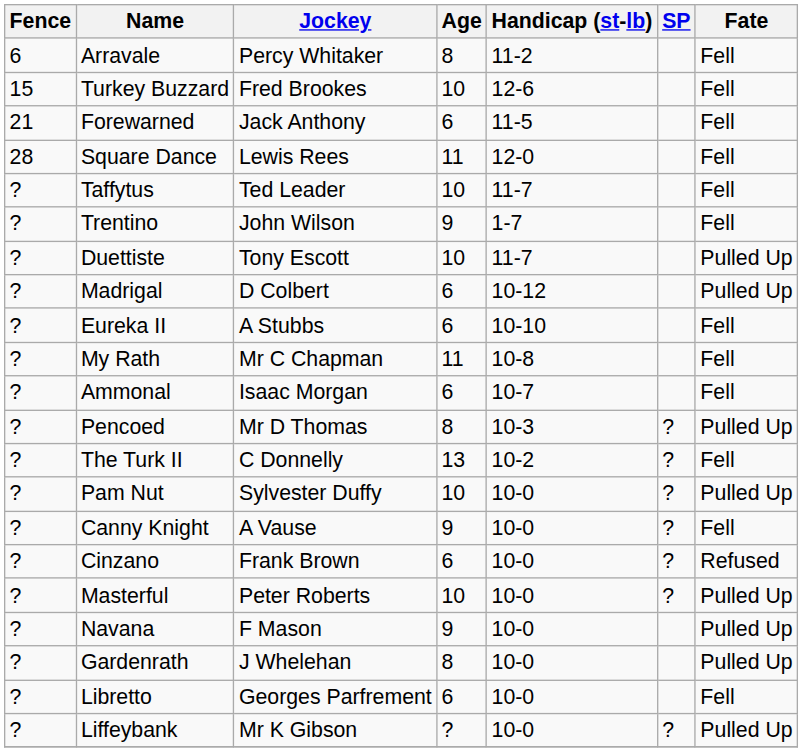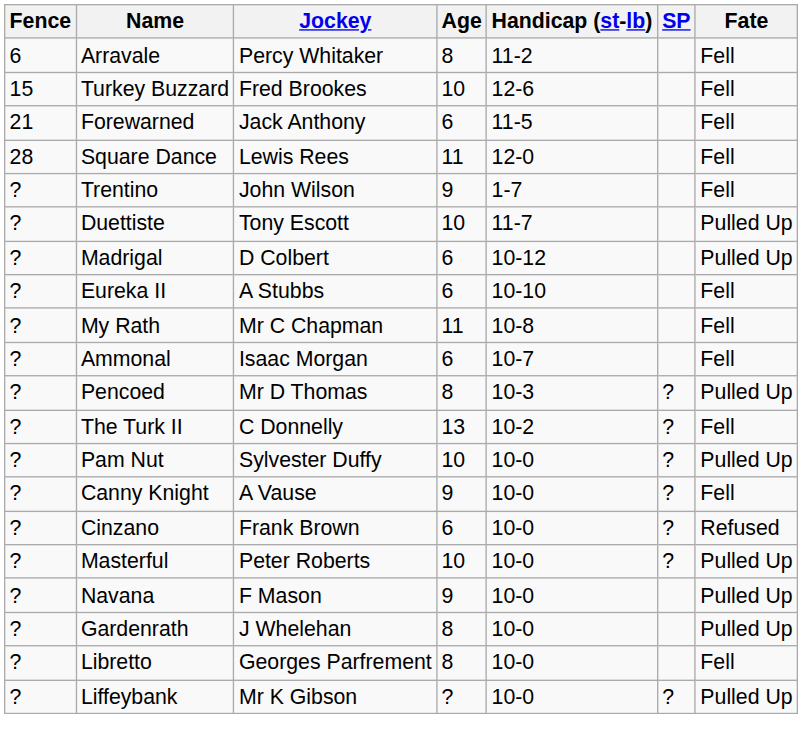 <table class="wikitable sortable">
 <tr>
 <th>Fence</th>
 <th>Name</th>
 <th><a href='#'>Jockey</a></th>
 <th>Age</th>
 <th>Handicap (<a href='#'>st</a>-<a href='#'>lb</a>)</th>
 <th><a href='#'>SP</a></th>
 <th>Fate</th>
 </tr>
 <tr>
 <td>6</td>
 <td>Arravale</td>
 <td>Percy Whitaker</td>
 <td>8</td>
 <td>11-2</td>
 <td></td>
 <td>Fell</td>
 </tr>
 <tr>
 <td>15</td>
 <td>Turkey Buzzard</td>
 <td>Fred Brookes</td>
 <td>10</td>
 <td>12-6</td>
 <td></td>
 <td>Fell</td>
 </tr>
 <tr>
 <td>21</td>
 <td>Forewarned</td>
 <td>Jack Anthony</td>
 <td>6</td>
 <td>11-5</td>
 <td></td>
 <td>Fell</td>
 </tr>
 <tr>
 <td>28</td>
 <td>Square Dance</td>
 <td>Lewis Rees</td>
 <td>11</td>
 <td>12-0</td>
-<td></td>
-<td>Fell</td>
-</tr>
-<tr>
-<td>?</td>
-<td>Taffytus</td>
-<td>Ted Leader</td>
-<td>10</td>
-<td>11-7</td>
 <td></td>
 <td>Fell</td>
 </tr>
 <tr>
 <td>?</td>
 <td>Trentino</td>
 <td>John Wilson</td>
 <td>9</td>
 <td>1-7</td>
 <td></td>
 <td>Fell</td>
 </tr>
 <tr>
 <td>?</td>
 <td>Duettiste</td>
 <td>Tony Escott</td>
 <td>10</td>
 <td>11-7</td>
 <td></td>
 <td>Pulled Up</td>
 </tr>
 <tr>
 <td>?</td>
 <td>Madrigal</td>
 <td>D Colbert</td>
 <td>6</td>
 <td>10-12</td>
 <td></td>
 <td>Pulled Up</td>
 </tr>
 <tr>
 <td>?</td>
 <td>Eureka II</td>
 <td>A Stubbs</td>
 <td>6</td>
 <td>10-10</td>
 <td></td>
 <td>Fell</td>
 </tr>
 <tr>
 <td>?</td>
 <td>My Rath</td>
 <td>Mr C Chapman</td>
 <td>11</td>
 <td>10-8</td>
 <td></td>
 <td>Fell</td>
 </tr>
 <tr>
 <td>?</td>
 <td>Ammonal</td>
 <td>Isaac Morgan</td>
 <td>6</td>
 <td>10-7</td>
 <td></td>
 <td>Fell</td>
 </tr>
 <tr>
 <td>?</td>
 <td>Pencoed</td>
 <td>Mr D Thomas</td>
 <td>8</td>
 <td>10-3</td>
 <td>?</td>
 <td>Pulled Up</td>
 </tr>
 <tr>
 <td>?</td>
 <td>The Turk II</td>
 <td>C Donnelly</td>
 <td>13</td>
 <td>10-2</td>
 <td>?</td>
 <td>Fell</td>
 </tr>
 <tr>
 <td>?</td>
 <td>Pam Nut</td>
 <td>Sylvester Duffy</td>
 <td>10</td>
 <td>10-0</td>
 <td>?</td>
 <td>Pulled Up</td>
 </tr>
 <tr>
 <td>?</td>
 <td>Canny Knight</td>
 <td>A Vause</td>
 <td>9</td>
 <td>10-0</td>
 <td>?</td>
 <td>Fell</td>
 </tr>
 <tr>
 <td>?</td>
 <td>Cinzano</td>
 <td>Frank Brown</td>
 <td>6</td>
 <td>10-0</td>
 <td>?</td>
 <td>Refused</td>
 </tr>
 <tr>
 <td>?</td>
 <td>Masterful</td>
 <td>Peter Roberts</td>
 <td>10</td>
 <td>10-0</td>
 <td>?</td>
 <td>Pulled Up</td>
 </tr>
 <tr>
 <td>?</td>
 <td>Navana</td>
 <td>F Mason</td>
 <td>9</td>
 <td>10-0</td>
 <td></td>
 <td>Pulled Up</td>
 </tr>
 <tr>
 <td>?</td>
 <td>Gardenrath</td>
 <td>J Whelehan</td>
 <td>8</td>
 <td>10-0</td>
 <td></td>
 <td>Pulled Up</td>
 </tr>
 <tr>
 <td>?</td>
 <td>Libretto</td>
 <td>Georges Parfrement</td>
-<td>6</td>
+<td>8</td>
 <td>10-0</td>
 <td></td>
 <td>Fell</td>
 </tr>
 <tr>
 <td>?</td>
 <td>Liffeybank</td>
 <td>Mr K Gibson</td>
 <td>?</td>
 <td>10-0</td>
 <td>?</td>
 <td>Pulled Up</td>
 </tr>
 <tr>
 </tr>
 </table>
